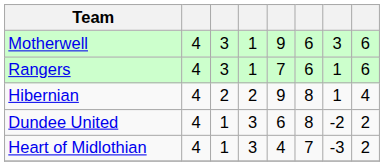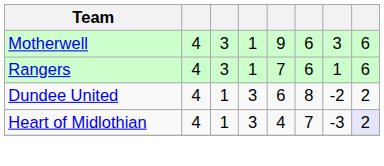 <table class="wikitable" style="text-align:center;">
 <tr>
 <th width=165>Team</th>
 <th width=20></th>
 <th width=20></th>
 <th width=20></th>
 <th width=20></th>
 <th width=20></th>
 <th width=20></th>
 <th width=20></th>
 </tr>
 <tr style="background:#cfc;">
 <td align="left"><a href='#'>Motherwell</a></td>
 <td>4</td>
 <td>3</td>
 <td>1</td>
 <td>9</td>
 <td>6</td>
 <td>3</td>
 <td>6</td>
 </tr>
 <tr style="background:#cfc;">
 <td align="left"><a href='#'>Rangers</a></td>
 <td>4</td>
 <td>3</td>
 <td>1</td>
 <td>7</td>
 <td>6</td>
 <td>1</td>
 <td>6</td>
 </tr>
 <tr>
-<td align="left"><a href='#'>Hibernian</a></td>
-<td>4</td>
-<td>2</td>
-<td>2</td>
-<td>9</td>
-<td>8</td>
-<td>1</td>
-<td>4</td>
-</tr>
-<tr>
 <td align="left"><a href='#'>Dundee United</a></td>
 <td>4</td>
 <td>1</td>
 <td>3</td>
 <td>6</td>
 <td>8</td>
 <td>-2</td>
 <td>2</td>
 </tr>
 <tr>
 <td align="left"><a href='#'>Heart of Midlothian</a></td>
 <td>4</td>
 <td>1</td>
 <td>3</td>
 <td>4</td>
 <td>7</td>
 <td>-3</td>
-<td>2</td>
+<td style="background: lavender;">2</td>
 </tr>
 <tr>
 </tr>
 </table>
